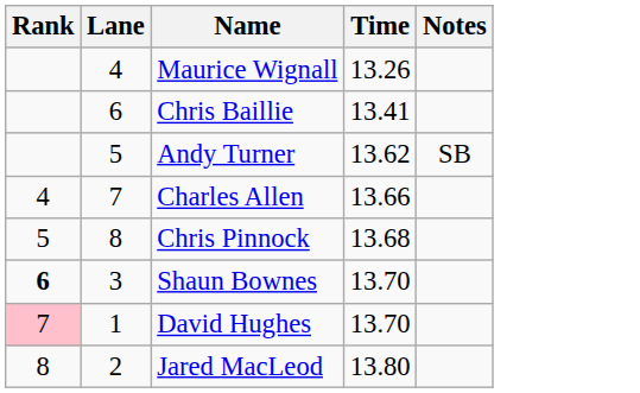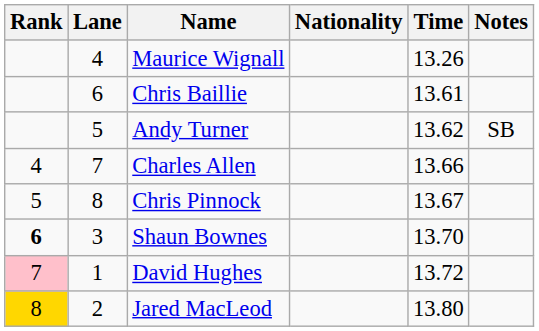 <table class="wikitable sortable" style="text-align:center">
 <tr>
 <th>Rank</th>
 <th>Lane</th>
 <th>Name</th>
+<th>Nationality</th>
 <th>Time</th>
 <th>Notes</th>
 </tr>
 <tr>
 <td></td>
 <td>4</td>
 <td align=left><a href='#'>Maurice Wignall</a></td>
+<td align=left></td>
 <td>13.26</td>
 <td></td>
 </tr>
 <tr>
 <td></td>
 <td>6</td>
 <td align=left><a href='#'>Chris Baillie</a></td>
-<td>13.41</td>
+<td align=left></td>
+<td>13.61</td>
 <td></td>
 </tr>
 <tr>
 <td></td>
 <td>5</td>
 <td align=left><a href='#'>Andy Turner</a></td>
+<td align=left></td>
 <td>13.62</td>
 <td>SB</td>
 </tr>
 <tr>
 <td>4</td>
 <td>7</td>
 <td align=left><a href='#'>Charles Allen</a></td>
+<td align=left></td>
 <td>13.66</td>
 <td></td>
 </tr>
 <tr>
 <td>5</td>
 <td>8</td>
 <td align=left><a href='#'>Chris Pinnock</a></td>
-<td>13.68</td>
+<td align=left></td>
+<td>13.67</td>
 <td></td>
 </tr>
 <tr>
 <td><strong>6</strong></td>
 <td>3</td>
 <td align=left><a href='#'>Shaun Bownes</a></td>
+<td align=left></td>
 <td>13.70</td>
 <td></td>
 </tr>
 <tr>
 <td style="background: pink;">7</td>
 <td>1</td>
 <td align=left><a href='#'>David Hughes</a></td>
-<td>13.70</td>
+<td align=left></td>
+<td>13.72</td>
 <td></td>
 </tr>
 <tr>
-<td>8</td>
+<td style="background: gold;">8</td>
 <td>2</td>
 <td align=left><a href='#'>Jared MacLeod</a></td>
+<td align=left></td>
 <td>13.80</td>
 <td></td>
 </tr>
 </table>
